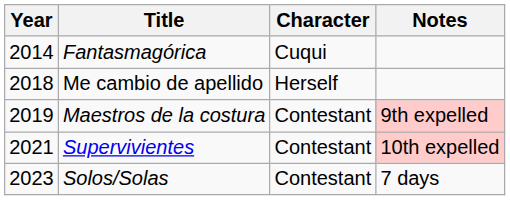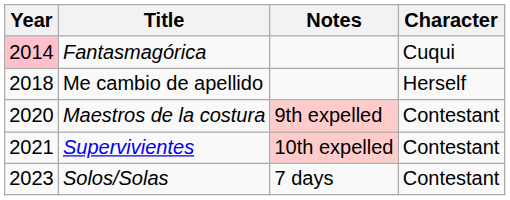 <table class="wikitable sortable">
 <tr>
 <th>Year</th>
 <th>Title</th>
+<th>Notes</th>
 <th>Character</th>
-<th>Notes</th>
 </tr>
 <tr>
-<td>2014</td>
+<td style="background: pink;">2014</td>
 <td><em>Fantasmagórica</em></td>
+<td></td>
 <td>Cuqui</td>
-<td></td>
 </tr>
 <tr>
 <td>2018</td>
 <td>Me cambio de apellido</td>
+<td></td>
 <td>Herself</td>
-<td></td>
 </tr>
 <tr>
-<td>2019</td>
+<td>2020</td>
 <td><em>Maestros de la costura</em></td>
+<td style="background:#ffcccb">9th expelled</td>
 <td>Contestant</td>
-<td style="background:#ffcccb">9th expelled</td>
 </tr>
 <tr>
 <td>2021</td>
 <td><em><a href='#'>Supervivientes</a></em></td>
+<td style="background:#ffcccb">10th expelled</td>
 <td>Contestant</td>
-<td style="background:#ffcccb">10th expelled</td>
 </tr>
 <tr>
 <td>2023</td>
 <td><em>Solos/Solas</em></td>
+<td>7 days</td>
 <td>Contestant</td>
-<td>7 days</td>
 </tr>
 </table>
